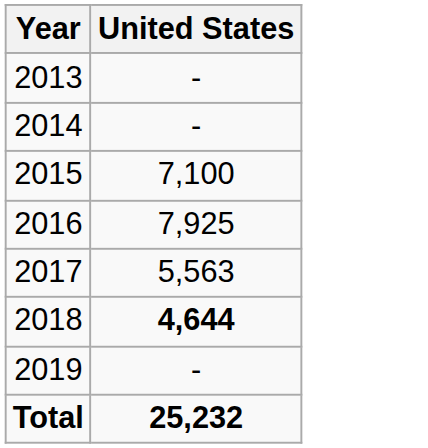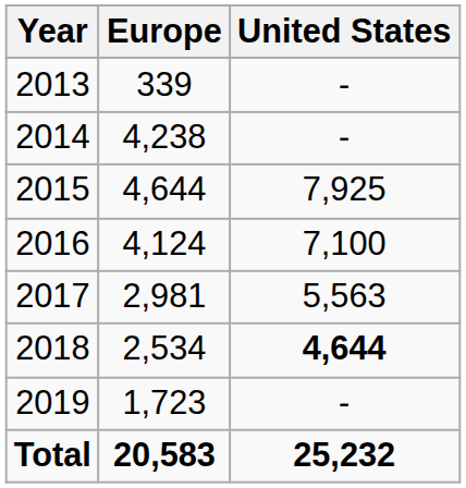 <table class="wikitable" style="float:center; clear:center; margin:0 0 1em 1em; text-align:center;">
 <tr>
 <th>Year</th>
+<th>Europe</th>
 <th>United States</th>
 </tr>
 <tr>
 <td>2013</td>
+<td>339</td>
 <td>-</td>
 </tr>
 <tr>
 <td>2014</td>
+<td>4,238</td>
 <td>-</td>
 </tr>
 <tr>
 <td>2015</td>
+<td>4,644</td>
+<td>7,925</td>
+</tr>
+<tr>
+<td>2016</td>
+<td>4,124</td>
 <td>7,100</td>
 </tr>
 <tr>
-<td>2016</td>
-<td>7,925</td>
-</tr>
-<tr>
 <td>2017</td>
+<td>2,981</td>
 <td>5,563</td>
 </tr>
 <tr>
 <td>2018</td>
+<td>2,534</td>
 <td><strong>4,644</strong></td>
 </tr>
 <tr>
 <td>2019</td>
+<td>1,723</td>
 <td>-</td>
 </tr>
 <tr>
 <td><strong>Total</strong></td>
+<td><strong>20,583</strong></td>
 <td><strong>25,232</strong></td>
 </tr>
 </table>
